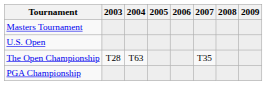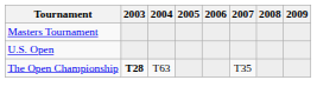 <table class="wikitable" style="font-size:95%;text-align:center;">
 <tr>
 <th>Tournament</th>
 <th>2003</th>
 <th>2004</th>
 <th>2005</th>
 <th>2006</th>
 <th>2007</th>
 <th>2008</th>
 <th>2009</th>
 </tr>
 <tr>
 <td align=left><a href='#'>Masters Tournament</a></td>
 <td style="background:#eeeeee;"></td>
 <td style="background:#eeeeee;"></td>
 <td style="background:#eeeeee;"></td>
 <td style="background:#eeeeee;"></td>
 <td style="background:#eeeeee;"></td>
 <td style="background:#eeeeee;"></td>
 <td style="background:#eeeeee;"></td>
 </tr>
 <tr>
 <td align=left><a href='#'>U.S. Open</a></td>
 <td style="background:#eeeeee;"></td>
 <td style="background:#eeeeee;"></td>
 <td style="background:#eeeeee;"></td>
 <td style="background:#eeeeee;"></td>
 <td style="background:#eeeeee;"></td>
 <td style="background:#eeeeee;"></td>
 <td style="background:#eeeeee;"></td>
 </tr>
 <tr>
 <td align=left><a href='#'>The Open Championship</a></td>
-<td>T28</td>
+<td><strong>T28</strong></td>
 <td>T63</td>
 <td style="background:#eeeeee;"></td>
 <td style="background:#eeeeee;"></td>
 <td>T35</td>
 <td style="background:#eeeeee;"></td>
 <td style="background:#eeeeee;"></td>
 </tr>
-<tr>
-<td align=left><a href='#'>PGA Championship</a></td>
-<td style="background:#eeeeee;"></td>
-<td style="background:#eeeeee;"></td>
-<td style="background:#eeeeee;"></td>
-<td style="background:#eeeeee;"></td>
-<td style="background:#eeeeee;"></td>
-<td style="background:#eeeeee;"></td>
-<td style="background:#eeeeee;"></td>
-</tr>
 </table>
